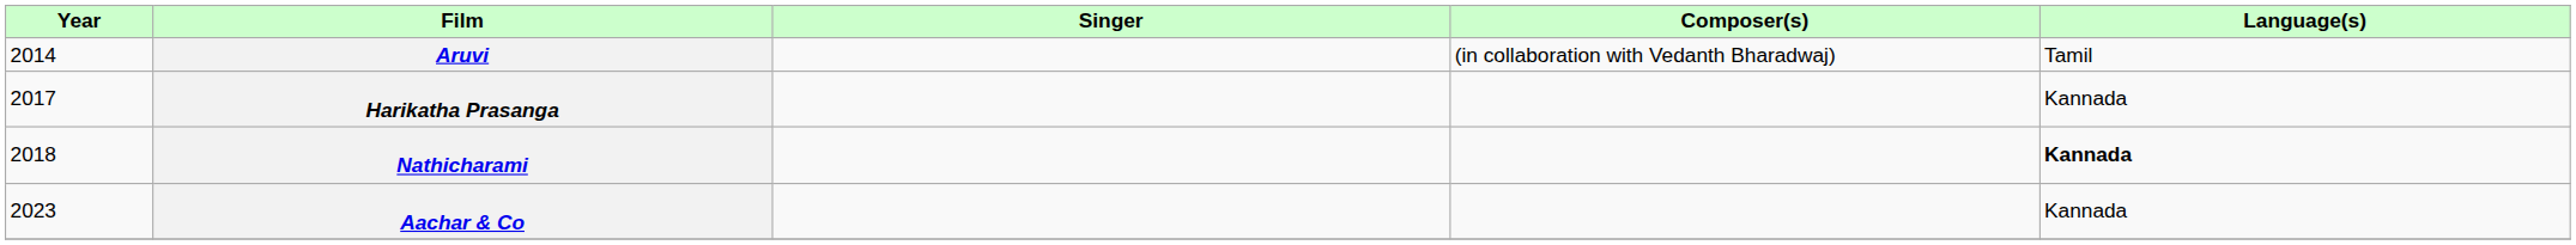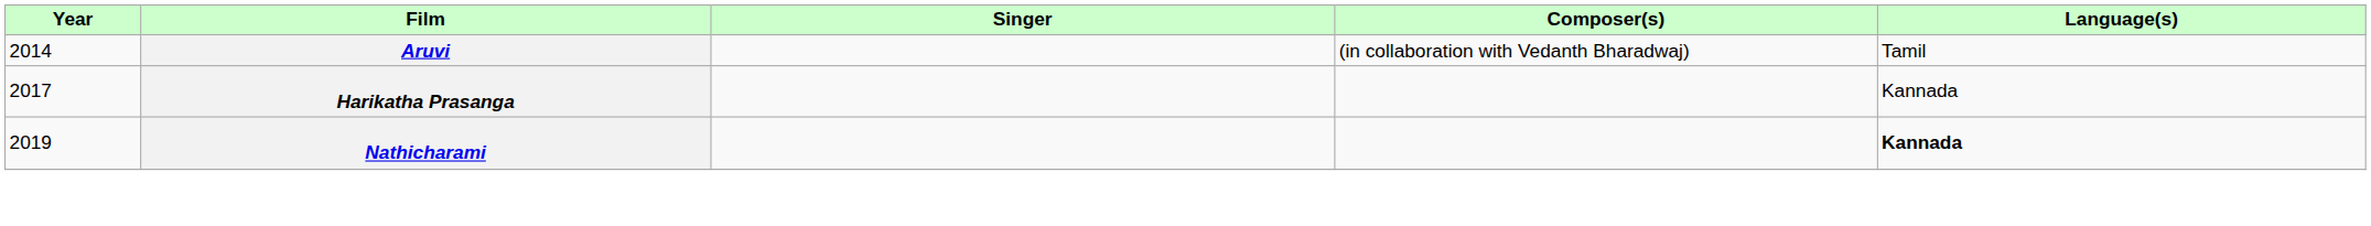 <table class="wikitable plainrowheaders" style="width:100%;" textcolor:#000ghhhhh;">
 <tr style="background:#cfc; text-align:center;">
 <td scope="col" style="width:5%;"><strong>Year</strong></td>
 <td scope="col" style="width:21%;"><strong>Film</strong></td>
 <td scope="col" style="width:23%;"><strong>Singer</strong></td>
 <td scope="col" style="width:20%;"><strong>Composer(s)</strong></td>
 <td scope="col" style="width:18%;"><strong>Language(s)</strong></td>
 </tr>
 <tr>
 <td rowspan="1">2014</td>
 <th scope="row" rowspan="1"><em><a href='#'>Aruvi</a></em></th>
 <td></td>
 <td rowspan="1"> (in collaboration with Vedanth Bharadwaj)</td>
 <td rowspan="1">Tamil</td>
 </tr>
 <tr>
 <td rowspan="1">2017</td>
 <th scope="row" rowspan="1"><br><em>Harikatha Prasanga</em></th>
 <td></td>
 <td rowspan="1"></td>
 <td rowspan="1">Kannada</td>
 </tr>
 <tr>
-<td rowspan="1">2018</td>
+<td rowspan="1">2019</td>
 <th scope="row" rowspan="1"><br><em><a href='#'>Nathicharami</a></em></th>
 <td></td>
 <td rowspan="1"></td>
 <td rowspan="1"><strong>Kannada</strong></td>
 </tr>
 <tr>
-<td rowspan="1">2023</td>
-<th scope="row" rowspan="1"><br><em><a href='#'>Aachar & Co</a></em></th>
-<td></td>
-<td rowspan="1"></td>
-<td rowspan="1">Kannada</td>
-</tr>
-<tr>
 </tr>
 </table>
